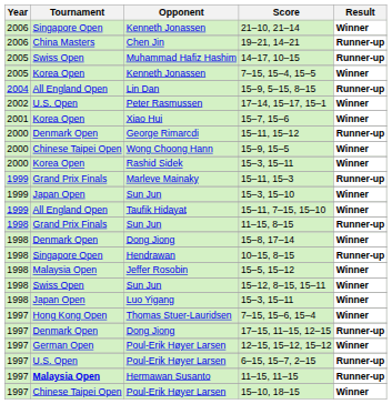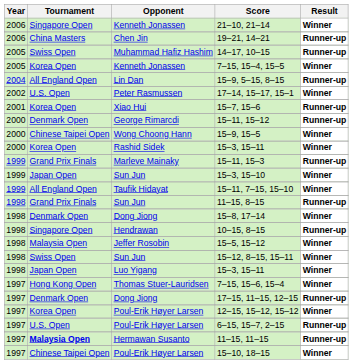 <table class="sortable wikitable" style="font-size: 90%;">
 <tr>
 <th>Year</th>
 <th>Tournament</th>
 <th>Opponent</th>
 <th>Score</th>
 <th>Result</th>
 </tr>
 <tr style="background:#D4F1C5">
 <td align="center">2006</td>
 <td align="left"><a href='#'>Singapore Open</a></td>
 <td align="left"> <a href='#'>Kenneth Jonassen</a></td>
 <td align="left">21–10, 21–14</td>
 <td style="text-align:left; background:white"> <strong>Winner</strong></td>
 </tr>
 <tr>
 </tr>
 <tr style="background:#D4F1C5">
 <td align="center">2006</td>
 <td align="left"><a href='#'>China Masters</a></td>
 <td align="left"> <a href='#'>Chen Jin</a></td>
 <td align="left">19–21, 14–21</td>
 <td style="text-align:left; background:white"> <strong>Runner-up</strong></td>
 </tr>
 <tr>
 </tr>
 <tr style="background:#D4F1C5">
 <td align="center">2005</td>
 <td align="left"><a href='#'>Swiss Open</a></td>
 <td align="left"> <a href='#'>Muhammad Hafiz Hashim</a></td>
 <td align="left">14–17, 10–15</td>
 <td style="text-align:left; background:white"> <strong>Runner-up</strong></td>
 </tr>
 <tr>
 </tr>
 <tr style="background:#D4F1C5">
 <td align="center">2005</td>
 <td align="left"><a href='#'>Korea Open</a></td>
 <td align="left"> <a href='#'>Kenneth Jonassen</a></td>
 <td align="left">7–15, 15–4, 15–5</td>
 <td style="text-align:left; background:white"> <strong>Winner</strong></td>
 </tr>
 <tr>
 </tr>
 <tr style="background:#D4F1C5">
 <td align="center"><a href='#'>2004</a></td>
 <td align="left"><a href='#'>All England Open</a></td>
 <td align="left"> <a href='#'>Lin Dan</a></td>
 <td align="left">15–9, 5–15, 8–15</td>
 <td style="text-align:left; background:white"> <strong>Runner-up</strong></td>
 </tr>
 <tr>
 </tr>
 <tr style="background:#D4F1C5">
 <td align="center">2002</td>
 <td align="left"><a href='#'>U.S. Open</a></td>
 <td align="left"> <a href='#'>Peter Rasmussen</a></td>
 <td align="left">17–14, 15–17, 15–1</td>
 <td style="text-align:left; background:white"> <strong>Winner</strong></td>
 </tr>
 <tr>
 </tr>
 <tr style="background:#D4F1C5">
 <td align="center">2001</td>
 <td align="left"><a href='#'>Korea Open</a></td>
 <td align="left"> <a href='#'>Xiao Hui</a></td>
 <td align="left">15–7, 15–6</td>
-<td style="text-align:left; background:white"> <strong>Winner</strong></td>
+<td style="text-align:left; background:white"> <strong>Runner-up</strong></td>
 </tr>
 <tr>
 </tr>
 <tr style="background:#D4F1C5">
 <td align="center">2000</td>
 <td align="left"><a href='#'>Denmark Open</a></td>
 <td align="left"> <a href='#'>George Rimarcdi</a></td>
 <td align="left">15–11, 15–12</td>
 <td style="text-align:left; background:white"> <strong>Runner-up</strong></td>
 </tr>
 <tr>
 </tr>
 <tr style="background:#D4F1C5">
 <td align="center">2000</td>
 <td align="left"><a href='#'>Chinese Taipei Open</a></td>
 <td align="left"> <a href='#'>Wong Choong Hann</a></td>
 <td align="left">15–9, 15–5</td>
 <td style="text-align:left; background:white"> <strong>Winner</strong></td>
 </tr>
 <tr>
 </tr>
 <tr style="background:#D4F1C5">
 <td align="center">2000</td>
 <td align="left"><a href='#'>Korea Open</a></td>
 <td align="left"> <a href='#'>Rashid Sidek</a></td>
 <td align="left">15–3, 15–11</td>
 <td style="text-align:left; background:white"> <strong>Winner</strong></td>
 </tr>
 <tr>
 </tr>
 <tr style="background:#D4F1C5">
 <td align="center"><a href='#'>1999</a></td>
 <td align="left"><a href='#'>Grand Prix Finals</a></td>
 <td align="left"> <a href='#'>Marleve Mainaky</a></td>
 <td align="left">15–11, 15–3</td>
 <td style="text-align:left; background:white"> <strong>Runner-up</strong></td>
 </tr>
 <tr>
 </tr>
 <tr style="background:#D4F1C5">
 <td align="center">1999</td>
 <td align="left"><a href='#'>Japan Open</a></td>
 <td align="left"> <a href='#'>Sun Jun</a></td>
 <td align="left">15–3, 15–10</td>
 <td style="text-align:left; background:white"> <strong>Winner</strong></td>
 </tr>
 <tr>
 </tr>
 <tr style="background:#D4F1C5">
 <td align="center"><a href='#'>1999</a></td>
 <td align="left"><a href='#'>All England Open</a></td>
 <td align="left"> <a href='#'>Taufik Hidayat</a></td>
 <td align="left">15–11, 7–15, 15–10</td>
 <td style="text-align:left; background:white"> <strong>Winner</strong></td>
 </tr>
 <tr>
 </tr>
 <tr style="background:#D4F1C5">
 <td align="center"><a href='#'>1998</a></td>
 <td align="left"><a href='#'>Grand Prix Finals</a></td>
 <td align="left"> <a href='#'>Sun Jun</a></td>
 <td align="left">11–15, 8–15</td>
 <td style="text-align:left; background:white"> <strong>Runner-up</strong></td>
 </tr>
 <tr>
 </tr>
 <tr style="background:#D4F1C5">
 <td align="center">1998</td>
 <td align="left"><a href='#'>Denmark Open</a></td>
 <td align="left"> <a href='#'>Dong Jiong</a></td>
 <td align="left">15–8, 17–14</td>
 <td style="text-align:left; background:white"> <strong>Winner</strong></td>
 </tr>
 <tr>
 </tr>
 <tr style="background:#D4F1C5">
 <td align="center">1998</td>
 <td align="left"><a href='#'>Singapore Open</a></td>
 <td align="left"> <a href='#'>Hendrawan</a></td>
 <td align="left">10–15, 8–15</td>
 <td style="text-align:left; background:white"> <strong>Runner-up</strong></td>
 </tr>
 <tr>
 </tr>
 <tr style="background:#D4F1C5">
 <td align="center">1998</td>
 <td align="left"><a href='#'>Malaysia Open</a></td>
 <td align="left"> <a href='#'>Jeffer Rosobin</a></td>
 <td align="left">15–5, 15–12</td>
 <td style="text-align:left; background:white"> <strong>Winner</strong></td>
 </tr>
 <tr>
 </tr>
 <tr style="background:#D4F1C5">
 <td align="center">1998</td>
 <td align="left"><a href='#'>Swiss Open</a></td>
 <td align="left"> <a href='#'>Sun Jun</a></td>
 <td align="left">15–12, 8–15, 15–11</td>
 <td style="text-align:left; background:white"> <strong>Winner</strong></td>
 </tr>
 <tr>
 </tr>
 <tr style="background:#D4F1C5">
 <td align="center">1998</td>
 <td align="left"><a href='#'>Japan Open</a></td>
 <td align="left"> <a href='#'>Luo Yigang</a></td>
 <td align="left">15–3, 15–11</td>
 <td style="text-align:left; background:white"> <strong>Winner</strong></td>
 </tr>
 <tr>
 </tr>
 <tr style="background:#D4F1C5">
 <td align="center">1997</td>
 <td align="left"><a href='#'>Hong Kong Open</a></td>
 <td align="left"> <a href='#'>Thomas Stuer-Lauridsen</a></td>
 <td align="left">7–15, 15–6, 15–4</td>
 <td style="text-align:left; background:white"> <strong>Winner</strong></td>
 </tr>
 <tr>
 </tr>
 <tr style="background:#D4F1C5">
 <td align="center">1997</td>
 <td align="left"><a href='#'>Denmark Open</a></td>
 <td align="left"> <a href='#'>Dong Jiong</a></td>
 <td align="left">17–15, 11–15, 12–15</td>
 <td style="text-align:left; background:white"> <strong>Runner-up</strong></td>
 </tr>
 <tr>
 </tr>
 <tr style="background:#D4F1C5">
 <td align="center">1997</td>
-<td align="left"><a href='#'>German Open</a></td>
+<td align="left"><a href='#'>Korea Open</a></td>
 <td align="left"> <a href='#'>Poul-Erik Høyer Larsen</a></td>
 <td align="left">12–15, 15–12, 15–12</td>
 <td style="text-align:left; background:white"> <strong>Winner</strong></td>
 </tr>
 <tr>
 </tr>
 <tr style="background:#D4F1C5">
 <td align="center">1997</td>
 <td align="left"><a href='#'>U.S. Open</a></td>
 <td align="left"> <a href='#'>Poul-Erik Høyer Larsen</a></td>
 <td align="left">6–15, 15–7, 2–15</td>
 <td style="text-align:left; background:white"> <strong>Runner-up</strong></td>
 </tr>
 <tr>
 </tr>
 <tr style="background:#D4F1C5">
 <td align="center">1997</td>
 <td align="left"><strong><a href='#'>Malaysia Open</a></strong></td>
 <td align="left"> <a href='#'>Hermawan Susanto</a></td>
 <td align="left">11–15, 11–15</td>
 <td style="text-align:left; background:white"> <strong>Runner-up</strong></td>
 </tr>
 <tr>
 </tr>
 <tr style="background:#D4F1C5">
 <td align="center">1997</td>
 <td align="left"><a href='#'>Chinese Taipei Open</a></td>
 <td align="left"> <a href='#'>Poul-Erik Høyer Larsen</a></td>
 <td align="left">15–10, 18–15</td>
 <td style="text-align:left; background:white"> <strong>Winner</strong></td>
 </tr>
 </table>
